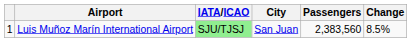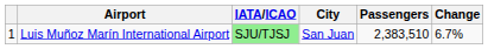 <table class="wikitable sortable">
 <tr>
 <th></th>
 <th>Airport</th>
 <th><a href='#'>IATA</a>/<a href='#'>ICAO</a></th>
 <th>City</th>
 <th>Passengers</th>
 <th>Change</th>
 </tr>
 <tr>
 <td>1</td>
 <td><a href='#'>Luis Muñoz Marín International Airport</a></td>
 <td style="background: lightgreen;">SJU/TJSJ</td>
 <td><a href='#'>San Juan</a></td>
-<td align="right">2,383,560</td>
-<td> 8.5%</td>
+<td align="right">2,383,510</td>
+<td> 6.7%</td>
 </tr>
 </table>
